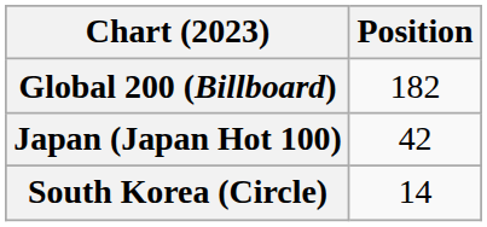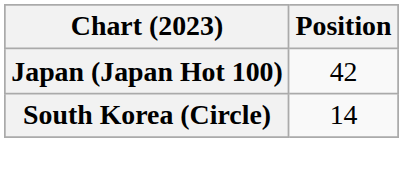 <table class="wikitable sortable plainrowheaders" style="text-align:center">
 <tr>
 <th scope="col">Chart (2023)</th>
 <th scope="col">Position</th>
-</tr>
-<tr>
-<th scope="row">Global 200 (<em>Billboard</em>)</th>
-<td>182</td>
 </tr>
 <tr>
 <th scope="row">Japan (Japan Hot 100)</th>
 <td>42</td>
 </tr>
 <tr>
 <th scope="row">South Korea (Circle)</th>
 <td>14</td>
 </tr>
 </table>
